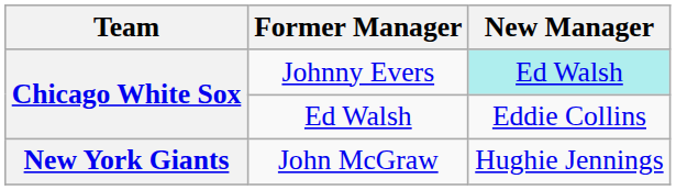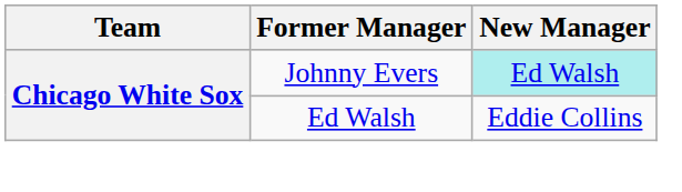 <table class="wikitable plainrowheaders" style="text-align:center;">
 <tr>
 <th>Team</th>
 <th>Former Manager</th>
 <th>New Manager</th>
 </tr>
 <tr>
 <th rowspan="2" scope="row" style="text-align:center;"><a href='#'>Chicago White Sox</a></th>
 <td><a href='#'>Johnny Evers</a></td>
 <td style="background: paleturquoise;"><a href='#'>Ed Walsh</a></td>
 </tr>
 <tr>
 <td><a href='#'>Ed Walsh</a></td>
 <td><a href='#'>Eddie Collins</a></td>
 </tr>
-<tr>
-<th scope="row" style="text-align:center;"><a href='#'>New York Giants</a></th>
-<td><a href='#'>John McGraw</a></td>
-<td><a href='#'>Hughie Jennings</a></td>
-</tr>
 </table>
